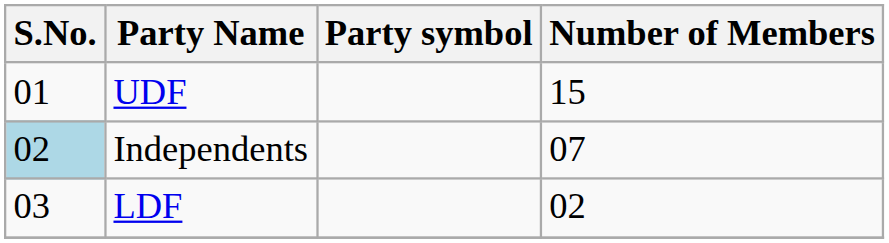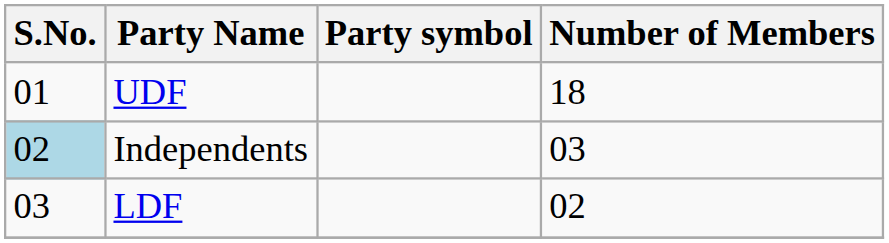 <table class="sortable wikitable">
 <tr>
 <th>S.No.</th>
 <th>Party Name</th>
 <th>Party symbol</th>
 <th>Number of Members</th>
 </tr>
 <tr>
 <td>01</td>
 <td><a href='#'>UDF</a></td>
 <td></td>
-<td>15</td>
+<td>18</td>
 </tr>
 <tr>
 <td style="background: lightblue;">02</td>
 <td>Independents</td>
 <td></td>
-<td>07</td>
+<td>03</td>
 </tr>
 <tr>
 <td>03</td>
 <td><a href='#'>LDF</a></td>
 <td></td>
 <td>02</td>
 </tr>
 <tr>
 </tr>
 </table>
